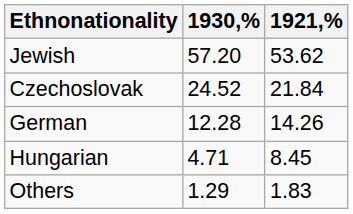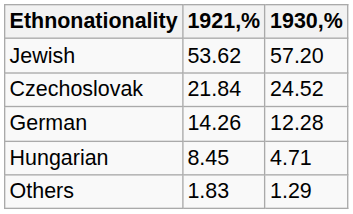 <table class="wikitable">
 <tr>
 <th>Ethnonationality</th>
+<th>1921,%</th>
 <th>1930,%</th>
-<th>1921,%</th>
 </tr>
 <tr>
 <td>Jewish</td>
+<td>53.62</td>
 <td>57.20</td>
-<td>53.62</td>
 </tr>
 <tr>
 <td>Czechoslovak</td>
+<td>21.84</td>
 <td>24.52</td>
-<td>21.84</td>
 </tr>
 <tr>
 <td>German</td>
+<td>14.26</td>
 <td>12.28</td>
-<td>14.26</td>
 </tr>
 <tr>
 <td>Hungarian</td>
+<td>8.45</td>
 <td>4.71</td>
-<td>8.45</td>
 </tr>
 <tr>
 <td>Others</td>
+<td>1.83</td>
 <td>1.29</td>
-<td>1.83</td>
 </tr>
 </table>
